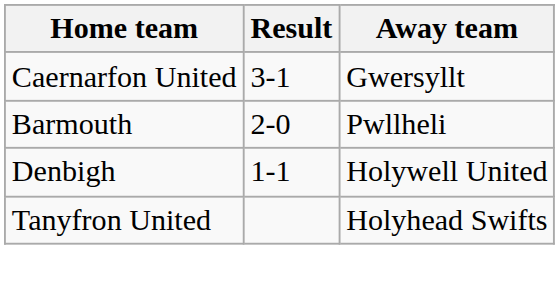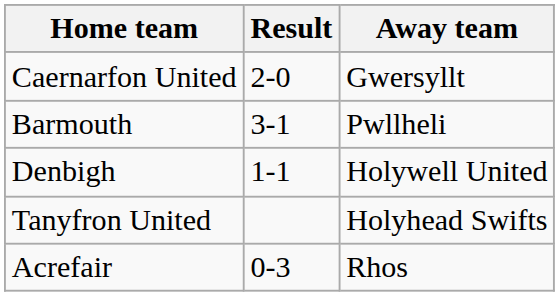 <table class="wikitable">
 <tr>
 <th>Home team</th>
 <th>Result</th>
 <th>Away team</th>
 </tr>
 <tr>
 <td>Caernarfon United</td>
-<td>3-1</td>
+<td>2-0</td>
 <td>Gwersyllt</td>
 </tr>
 <tr>
 <td>Barmouth</td>
-<td>2-0</td>
+<td>3-1</td>
 <td>Pwllheli</td>
 </tr>
 <tr>
 <td>Denbigh</td>
 <td>1-1</td>
 <td>Holywell United</td>
 </tr>
 <tr>
 <td>Tanyfron United</td>
 <td></td>
 <td>Holyhead Swifts</td>
 </tr>
+<tr>
+<td>Acrefair</td>
+<td>0-3</td>
+<td>Rhos</td>
+</tr>
 </table>
